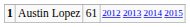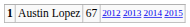 <table class="wikitable">
 <tr>
 </tr>
 <tr>
 <td><strong>1</strong></td>
 <td>Austin Lopez</td>
-<td>61</td>
+<td>67</td>
 <td style="font-size:80%;"><a href='#'>2012</a> <a href='#'>2013</a> <a href='#'>2014</a> <a href='#'>2015</a></td>
 </tr>
 </table>
